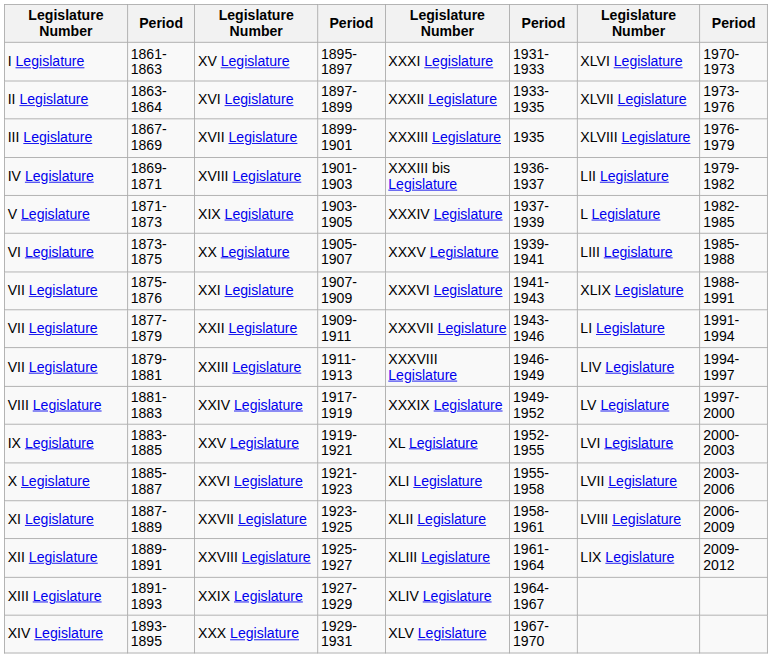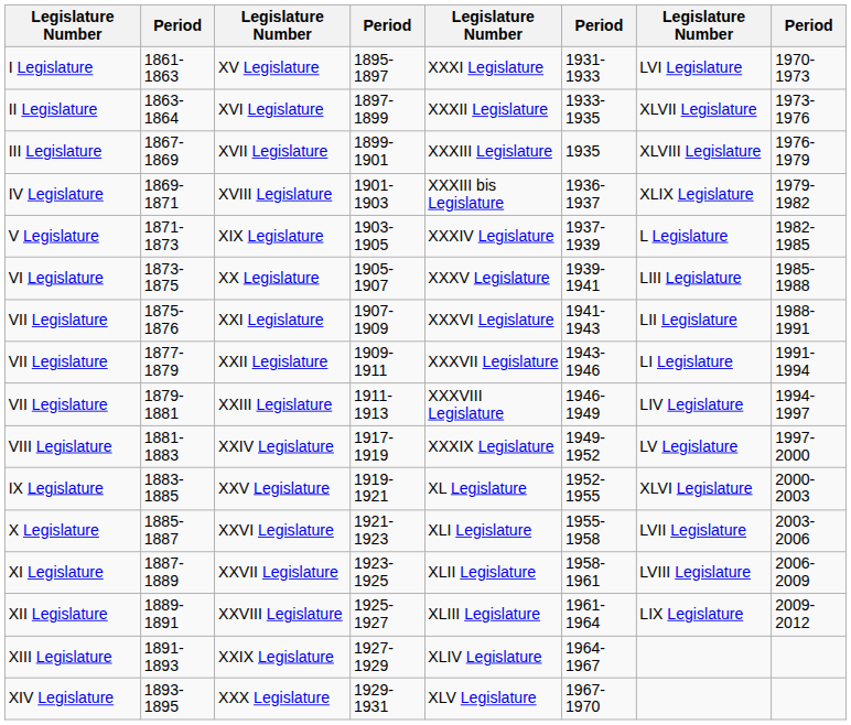 <table class="wikitable">
 <tr>
 <th>Legislature Number</th>
 <th>Period</th>
 <th>Legislature Number</th>
 <th>Period</th>
 <th>Legislature Number</th>
 <th>Period</th>
 <th>Legislature Number</th>
 <th>Period</th>
 </tr>
 <tr>
 <td>I <a href='#'>Legislature</a></td>
 <td>1861-1863</td>
 <td>XV <a href='#'>Legislature</a></td>
 <td>1895-1897</td>
 <td>XXXI <a href='#'>Legislature</a></td>
 <td>1931-1933</td>
-<td>XLVI <a href='#'>Legislature</a></td>
+<td>LVI <a href='#'>Legislature</a></td>
 <td>1970-1973</td>
 </tr>
 <tr>
 <td>II <a href='#'>Legislature</a></td>
 <td>1863-1864</td>
 <td>XVI <a href='#'>Legislature</a></td>
 <td>1897-1899</td>
 <td>XXXII <a href='#'>Legislature</a></td>
 <td>1933-1935</td>
 <td>XLVII <a href='#'>Legislature</a></td>
 <td>1973-1976</td>
 </tr>
 <tr>
 <td>III <a href='#'>Legislature</a></td>
 <td>1867-1869</td>
 <td>XVII <a href='#'>Legislature</a></td>
 <td>1899-1901</td>
 <td>XXXIII <a href='#'>Legislature</a></td>
 <td>1935</td>
 <td>XLVIII <a href='#'>Legislature</a></td>
 <td>1976-1979</td>
 </tr>
 <tr>
 <td>IV <a href='#'>Legislature</a></td>
 <td>1869-1871</td>
 <td>XVIII <a href='#'>Legislature</a></td>
 <td>1901-1903</td>
 <td>XXXIII bis <a href='#'>Legislature</a></td>
 <td>1936-1937</td>
-<td>LII <a href='#'>Legislature</a></td>
+<td>XLIX <a href='#'>Legislature</a></td>
 <td>1979-1982</td>
 </tr>
 <tr>
 <td>V <a href='#'>Legislature</a></td>
 <td>1871-1873</td>
 <td>XIX <a href='#'>Legislature</a></td>
 <td>1903-1905</td>
 <td>XXXIV <a href='#'>Legislature</a></td>
 <td>1937-1939</td>
 <td>L <a href='#'>Legislature</a></td>
 <td>1982-1985</td>
 </tr>
 <tr>
 <td>VI <a href='#'>Legislature</a></td>
 <td>1873-1875</td>
 <td>XX <a href='#'>Legislature</a></td>
 <td>1905-1907</td>
 <td>XXXV <a href='#'>Legislature</a></td>
 <td>1939-1941</td>
 <td>LIII <a href='#'>Legislature</a></td>
 <td>1985-1988</td>
 </tr>
 <tr>
 <td>VII <a href='#'>Legislature</a></td>
 <td>1875-1876</td>
 <td>XXI <a href='#'>Legislature</a></td>
 <td>1907-1909</td>
 <td>XXXVI <a href='#'>Legislature</a></td>
 <td>1941-1943</td>
-<td>XLIX <a href='#'>Legislature</a></td>
+<td>LII <a href='#'>Legislature</a></td>
 <td>1988-1991</td>
 </tr>
 <tr>
 <td>VII <a href='#'>Legislature</a></td>
 <td>1877-1879</td>
 <td>XXII <a href='#'>Legislature</a></td>
 <td>1909-1911</td>
 <td>XXXVII <a href='#'>Legislature</a></td>
 <td>1943-1946</td>
 <td>LI <a href='#'>Legislature</a></td>
 <td>1991-1994</td>
 </tr>
 <tr>
 <td>VII <a href='#'>Legislature</a></td>
 <td>1879-1881</td>
 <td>XXIII <a href='#'>Legislature</a></td>
 <td>1911-1913</td>
 <td>XXXVIII <a href='#'>Legislature</a></td>
 <td>1946-1949</td>
 <td>LIV <a href='#'>Legislature</a></td>
 <td>1994-1997</td>
 </tr>
 <tr>
 <td>VIII <a href='#'>Legislature</a></td>
 <td>1881-1883</td>
 <td>XXIV <a href='#'>Legislature</a></td>
 <td>1917-1919</td>
 <td>XXXIX <a href='#'>Legislature</a></td>
 <td>1949-1952</td>
 <td>LV <a href='#'>Legislature</a></td>
 <td>1997-2000</td>
 </tr>
 <tr>
 <td>IX <a href='#'>Legislature</a></td>
 <td>1883-1885</td>
 <td>XXV <a href='#'>Legislature</a></td>
 <td>1919-1921</td>
 <td>XL <a href='#'>Legislature</a></td>
 <td>1952-1955</td>
-<td>LVI <a href='#'>Legislature</a></td>
+<td>XLVI <a href='#'>Legislature</a></td>
 <td>2000-2003</td>
 </tr>
 <tr>
 <td>X <a href='#'>Legislature</a></td>
 <td>1885-1887</td>
 <td>XXVI <a href='#'>Legislature</a></td>
 <td>1921-1923</td>
 <td>XLI <a href='#'>Legislature</a></td>
 <td>1955-1958</td>
 <td>LVII <a href='#'>Legislature</a></td>
 <td>2003-2006</td>
 </tr>
 <tr>
 <td>XI <a href='#'>Legislature</a></td>
 <td>1887-1889</td>
 <td>XXVII <a href='#'>Legislature</a></td>
 <td>1923-1925</td>
 <td>XLII <a href='#'>Legislature</a></td>
 <td>1958-1961</td>
 <td>LVIII <a href='#'>Legislature</a></td>
 <td>2006-2009</td>
 </tr>
 <tr>
 <td>XII <a href='#'>Legislature</a></td>
 <td>1889-1891</td>
 <td>XXVIII <a href='#'>Legislature</a></td>
 <td>1925-1927</td>
 <td>XLIII <a href='#'>Legislature</a></td>
 <td>1961-1964</td>
 <td>LIX <a href='#'>Legislature</a></td>
 <td>2009-2012</td>
 </tr>
 <tr>
 <td>XIII <a href='#'>Legislature</a></td>
 <td>1891-1893</td>
 <td>XXIX <a href='#'>Legislature</a></td>
 <td>1927-1929</td>
 <td>XLIV <a href='#'>Legislature</a></td>
 <td>1964-1967</td>
 <td></td>
 <td></td>
 </tr>
 <tr>
 <td>XIV <a href='#'>Legislature</a></td>
 <td>1893-1895</td>
 <td>XXX <a href='#'>Legislature</a></td>
 <td>1929-1931</td>
 <td>XLV <a href='#'>Legislature</a></td>
 <td>1967-1970</td>
 <td></td>
 <td></td>
 </tr>
 </table>
